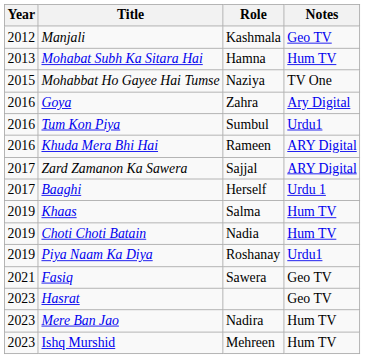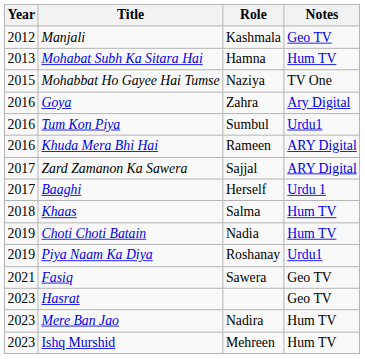 <table class="wikitable sortable">
 <tr>
 <th>Year</th>
 <th>Title</th>
 <th>Role</th>
 <th>Notes</th>
 </tr>
 <tr>
 <td>2012</td>
 <td><em>Manjali</em></td>
 <td>Kashmala</td>
 <td><a href='#'>Geo TV</a></td>
 </tr>
 <tr>
 <td>2013</td>
 <td><em><a href='#'>Mohabat Subh Ka Sitara Hai</a></em></td>
 <td>Hamna</td>
 <td><a href='#'>Hum TV</a></td>
 </tr>
 <tr>
 <td>2015</td>
 <td><em>Mohabbat Ho Gayee Hai Tumse</em></td>
 <td>Naziya</td>
 <td>TV One</td>
 </tr>
 <tr>
 <td>2016</td>
 <td><em><a href='#'>Goya</a></em></td>
 <td>Zahra</td>
 <td><a href='#'>Ary Digital</a></td>
 </tr>
 <tr>
 <td>2016</td>
 <td><em><a href='#'>Tum Kon Piya</a></em></td>
 <td>Sumbul</td>
 <td><a href='#'>Urdu1</a></td>
 </tr>
 <tr>
 <td>2016</td>
 <td><em><a href='#'>Khuda Mera Bhi Hai</a></em></td>
 <td>Rameen</td>
 <td><a href='#'>ARY Digital</a></td>
 </tr>
 <tr>
 <td>2017</td>
 <td><em>Zard Zamanon Ka Sawera</em></td>
 <td>Sajjal</td>
 <td><a href='#'>ARY Digital</a></td>
 </tr>
 <tr>
 <td>2017</td>
 <td><em><a href='#'>Baaghi</a></em></td>
 <td>Herself</td>
 <td><a href='#'>Urdu 1</a></td>
 </tr>
 <tr>
-<td>2019</td>
+<td>2018</td>
 <td><em><a href='#'>Khaas</a></em></td>
 <td>Salma</td>
 <td><a href='#'>Hum TV</a></td>
 </tr>
 <tr>
 <td>2019</td>
 <td><em><a href='#'>Choti Choti Batain</a></em></td>
 <td>Nadia</td>
 <td><a href='#'>Hum TV</a></td>
 </tr>
 <tr>
 <td>2019</td>
 <td><em><a href='#'>Piya Naam Ka Diya</a></em></td>
 <td>Roshanay</td>
 <td><a href='#'>Urdu1</a></td>
 </tr>
 <tr>
 <td>2021</td>
 <td><em><a href='#'>Fasiq</a></em></td>
 <td>Sawera</td>
 <td>Geo TV</td>
 </tr>
 <tr>
 <td>2023</td>
 <td><em><a href='#'>Hasrat</a> </em></td>
 <td></td>
 <td>Geo TV</td>
 </tr>
 <tr>
 <td>2023</td>
 <td><em><a href='#'>Mere Ban Jao</a></td>
 <td>Nadira</td>
 <td>Hum TV</td>
 </tr>
 <tr>
 <td>2023</td>
 <td></em><a href='#'>Ishq Murshid</a><em></td>
 <td>Mehreen</td>
 <td>Hum TV</td>
 </tr>
 </table>
